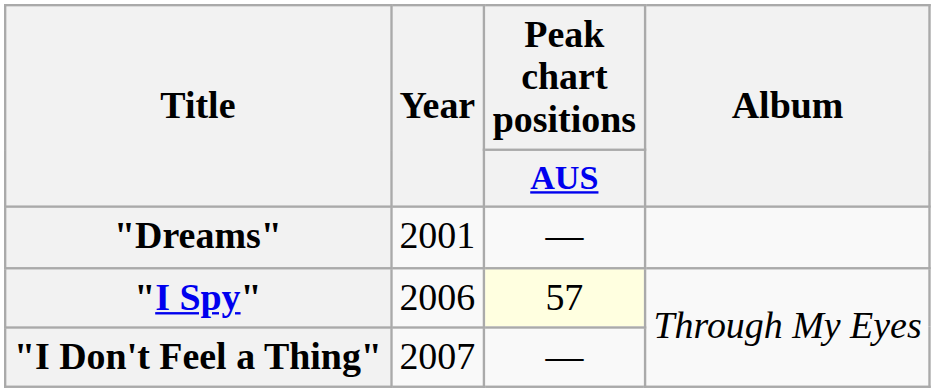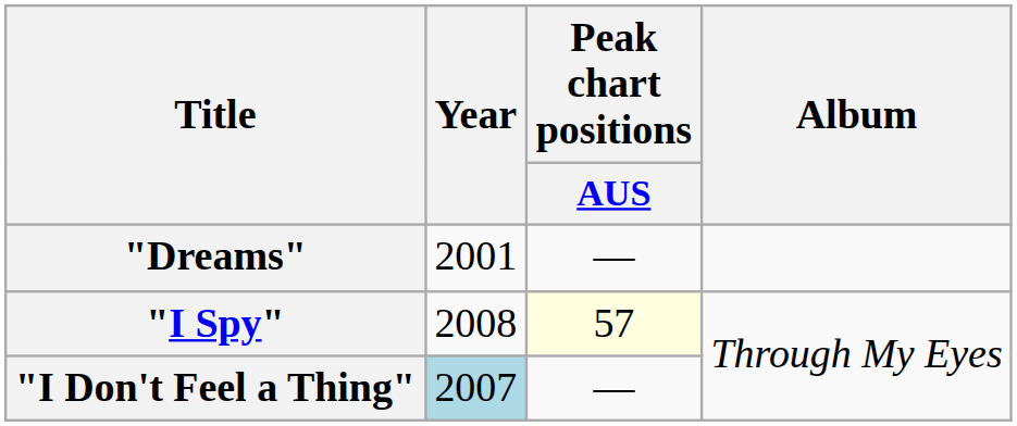 <table class="wikitable plainrowheaders" style="text-align:center;">
 <tr>
 <th scope="col" rowspan="2">Title</th>
 <th scope="col" rowspan="2">Year</th>
 <th scope="col" colspan="1">Peak chart positions</th>
 <th scope="col" rowspan="2">Album</th>
 </tr>
 <tr>
 <th scope="col" style="width:3em;font-size:90%;"><a href='#'>AUS</a><br></th>
 </tr>
 <tr>
 <th scope="row">"Dreams"<br></th>
 <td>2001</td>
 <td>—</td>
 <td></td>
 </tr>
 <tr>
 <th scope="row">"<a href='#'>I Spy</a>"</th>
-<td>2006</td>
+<td>2008</td>
 <td style="background: lightyellow;">57</td>
 <td rowspan="2"><em>Through My Eyes</em></td>
 </tr>
 <tr>
 <th scope="row">"I Don't Feel a Thing"</th>
-<td>2007</td>
+<td style="background: lightblue;">2007</td>
 <td>—</td>
 </tr>
 </table>
